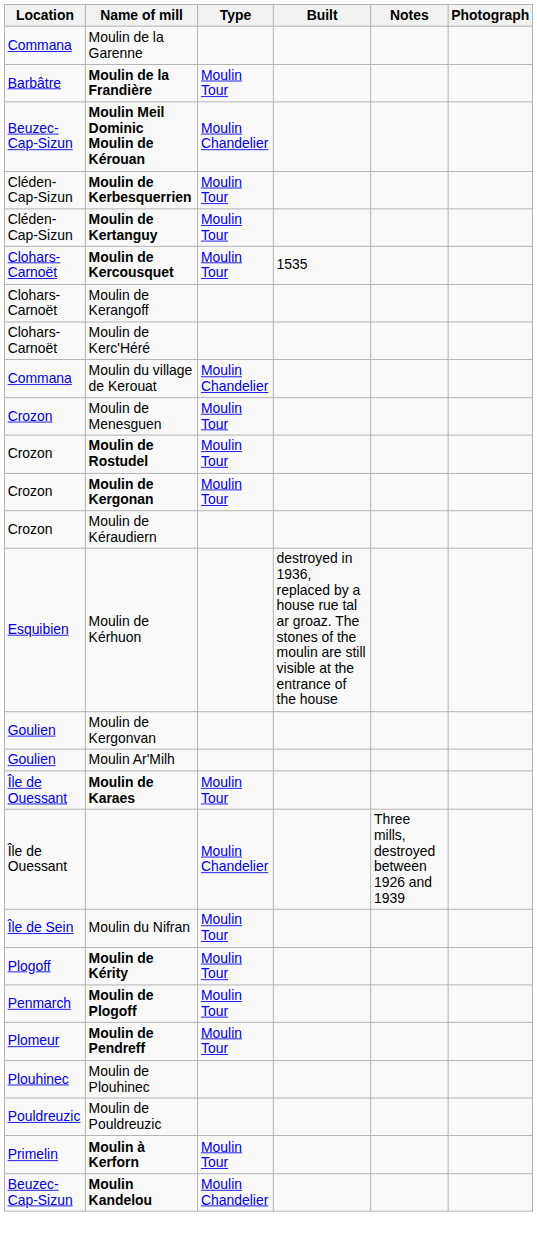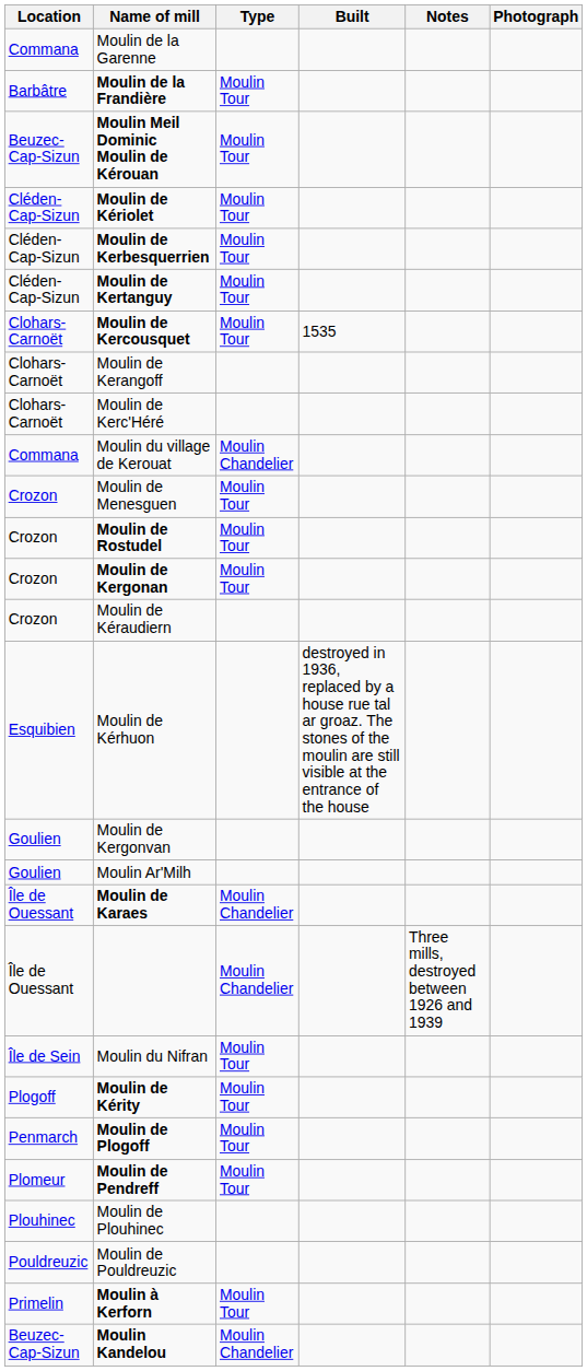 <table class="wikitable">
 <tr>
 <th>Location</th>
 <th>Name of mill</th>
 <th>Type</th>
 <th>Built</th>
 <th>Notes</th>
 <th>Photograph</th>
 </tr>
 <tr>
 <td><a href='#'>Commana</a></td>
 <td>Moulin de la Garenne</td>
 <td></td>
 <td></td>
 <td></td>
 <td></td>
 </tr>
 <tr>
 <td><a href='#'>Barbâtre</a></td>
 <td><strong>Moulin de la Frandière</strong></td>
 <td><a href='#'>Moulin Tour</a></td>
 <td></td>
 <td></td>
 <td></td>
 </tr>
 <tr>
 <td><a href='#'>Beuzec-Cap-Sizun</a></td>
 <td><strong>Moulin Meil Dominic<br>Moulin de Kérouan</strong></td>
-<td><a href='#'>Moulin Chandelier</a></td>
+<td><a href='#'>Moulin Tour</a></td>
 <td></td>
 <td></td>
+<td></td>
+</tr>
+<tr>
+<td><a href='#'>Cléden-Cap-Sizun</a></td>
+<td><strong>Moulin de Kériolet</strong></td>
+<td><a href='#'>Moulin Tour</a></td>
+<td></td>
+<td> </td>
 <td></td>
 </tr>
 <tr>
 <td>Cléden-Cap-Sizun</td>
 <td><strong>Moulin de Kerbesquerrien</strong></td>
 <td><a href='#'>Moulin Tour</a></td>
 <td></td>
 <td> </td>
 <td></td>
 </tr>
 <tr>
 <td>Cléden-Cap-Sizun</td>
 <td><strong>Moulin de Kertanguy</strong></td>
 <td><a href='#'>Moulin Tour</a></td>
 <td></td>
 <td> </td>
 <td></td>
 </tr>
 <tr>
 <td><a href='#'>Clohars-Carnoët</a></td>
 <td><strong>Moulin de Kercousquet</strong></td>
 <td><a href='#'>Moulin Tour</a></td>
 <td>1535</td>
 <td> </td>
 <td></td>
 </tr>
 <tr>
 <td>Clohars-Carnoët</td>
 <td>Moulin de Kerangoff</td>
 <td></td>
 <td></td>
 <td></td>
 <td></td>
 </tr>
 <tr>
 <td>Clohars-Carnoët</td>
 <td>Moulin de Kerc'Héré</td>
 <td></td>
 <td></td>
 <td></td>
 <td></td>
 </tr>
 <tr>
 <td><a href='#'>Commana</a></td>
 <td>Moulin du village de Kerouat</td>
 <td><a href='#'>Moulin Chandelier</a></td>
 <td></td>
 <td> </td>
 <td></td>
 </tr>
 <tr>
 <td><a href='#'>Crozon</a></td>
 <td>Moulin de Menesguen</td>
 <td><a href='#'>Moulin Tour</a></td>
 <td></td>
 <td> </td>
 <td></td>
 </tr>
 <tr>
 <td>Crozon</td>
 <td><strong>Moulin de Rostudel</strong></td>
 <td><a href='#'>Moulin Tour</a></td>
 <td></td>
 <td> </td>
 <td></td>
 </tr>
 <tr>
 <td>Crozon</td>
 <td><strong>Moulin de Kergonan</strong></td>
 <td><a href='#'>Moulin Tour</a></td>
 <td></td>
 <td> </td>
 <td></td>
 </tr>
 <tr>
 <td>Crozon</td>
 <td>Moulin de Kéraudiern</td>
 <td></td>
 <td></td>
 <td></td>
 <td></td>
 </tr>
 <tr>
 <td><a href='#'>Esquibien</a></td>
 <td>Moulin de Kérhuon</td>
 <td></td>
 <td>destroyed in 1936, replaced by a house rue tal ar groaz. The stones of the moulin are still visible at the entrance of the house</td>
 <td></td>
 <td></td>
 </tr>
 <tr>
 <td><a href='#'>Goulien</a></td>
 <td>Moulin de Kergonvan</td>
 <td></td>
 <td></td>
 <td></td>
 <td></td>
 </tr>
 <tr>
 <td><a href='#'>Goulien</a></td>
 <td>Moulin Ar'Milh</td>
 <td></td>
 <td></td>
 <td></td>
 <td></td>
 </tr>
 <tr>
 <td><a href='#'>Île de Ouessant</a></td>
 <td><strong>Moulin de Karaes</strong></td>
-<td><a href='#'>Moulin Tour</a></td>
+<td><a href='#'>Moulin Chandelier</a></td>
 <td></td>
 <td></td>
 <td></td>
 </tr>
 <tr>
 <td>Île de Ouessant</td>
 <td></td>
 <td><a href='#'>Moulin Chandelier</a></td>
 <td></td>
 <td>Three mills, destroyed between 1926 and 1939</td>
 <td></td>
 </tr>
 <tr>
 <td><a href='#'>Île de Sein</a></td>
 <td>Moulin du Nifran</td>
 <td><a href='#'>Moulin Tour</a></td>
 <td></td>
 <td></td>
 <td></td>
 </tr>
 <tr>
 <td><a href='#'>Plogoff</a></td>
 <td><strong>Moulin de Kérity</strong></td>
 <td><a href='#'>Moulin Tour</a></td>
 <td></td>
 <td> </td>
 <td></td>
 </tr>
 <tr>
 <td><a href='#'>Penmarch</a></td>
 <td><strong>Moulin de Plogoff</strong></td>
 <td><a href='#'>Moulin Tour</a></td>
 <td></td>
 <td> </td>
 <td></td>
 </tr>
 <tr>
 <td><a href='#'>Plomeur</a></td>
 <td><strong>Moulin de Pendreff</strong></td>
 <td><a href='#'>Moulin Tour</a></td>
 <td></td>
 <td></td>
 <td></td>
 </tr>
 <tr>
 <td><a href='#'>Plouhinec</a></td>
 <td>Moulin de Plouhinec</td>
 <td></td>
 <td></td>
 <td></td>
 <td></td>
 </tr>
 <tr>
 <td><a href='#'>Pouldreuzic</a></td>
 <td>Moulin de Pouldreuzic</td>
 <td></td>
 <td></td>
 <td></td>
 <td></td>
 </tr>
 <tr>
 <td><a href='#'>Primelin</a></td>
 <td><strong>Moulin à Kerforn</strong></td>
 <td><a href='#'>Moulin Tour</a></td>
 <td></td>
 <td> </td>
 <td></td>
 </tr>
 <tr>
 <td><a href='#'>Beuzec-Cap-Sizun</a></td>
 <td><strong>Moulin Kandelou</strong></td>
 <td><a href='#'>Moulin Chandelier</a></td>
 <td></td>
 <td></td>
 <td></td>
 </tr>
 </table>
